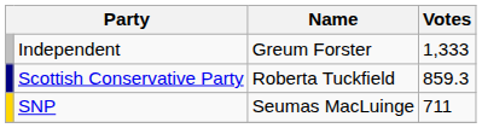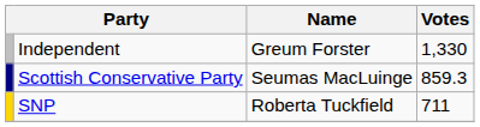 <table class="wikitable">
 <tr>
 <th colspan="2">Party</th>
 <th>Name</th>
 <th>Votes</th>
 </tr>
 <tr>
 <td style="background:#C0C0C0"></td>
 <td>Independent</td>
 <td>Greum Forster</td>
-<td>1,333</td>
+<td>1,330</td>
 </tr>
 <tr>
 <td style="background:#000080"></td>
 <td><a href='#'>Scottish Conservative Party</a></td>
-<td>Roberta Tuckfield</td>
+<td>Seumas MacLuinge</td>
 <td>859.3</td>
 </tr>
 <tr>
 <td style="background:#FFD700"></td>
 <td><a href='#'>SNP</a></td>
-<td>Seumas MacLuinge</td>
+<td>Roberta Tuckfield</td>
 <td>711</td>
 </tr>
 <tr>
 </tr>
 </table>
